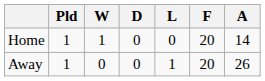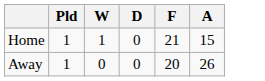 <table class="wikitable" border="1">
 <tr>
 <th width=40></th>
 <th width=30>Pld</th>
 <th width=30>W</th>
 <th width=30>D</th>
-<th width=30>L</th>
 <th width=30>F</th>
 <th width=30>A</th>
 </tr>
 <tr>
 <td>Home</td>
 <td align=center>1</td>
 <td align=center>1</td>
 <td align=center>0</td>
-<td align=center>0</td>
-<td align=center>20</td>
-<td align=center>14</td>
+<td align=center>21</td>
+<td align=center>15</td>
 </tr>
 <tr>
 <td>Away</td>
 <td align=center>1</td>
 <td align=center>0</td>
 <td align=center>0</td>
-<td align=center>1</td>
 <td align=center>20</td>
 <td align=center>26</td>
 </tr>
 </table>
